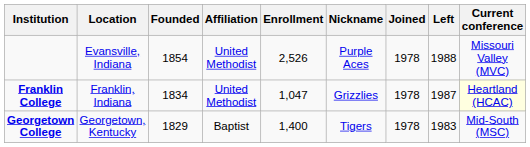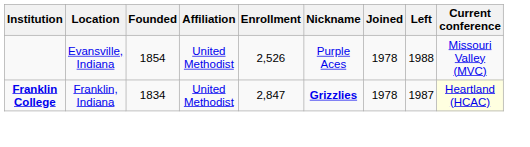 <table class="wikitable sortable" style="text-align:center">
 <tr>
 <th>Institution</th>
 <th>Location</th>
 <th>Founded</th>
 <th>Affiliation</th>
 <th>Enrollment</th>
 <th>Nickname</th>
 <th>Joined</th>
 <th>Left</th>
 <th>Current<br>conference</th>
 </tr>
 <tr>
 <td></td>
 <td><a href='#'>Evansville, Indiana</a></td>
 <td>1854</td>
 <td><a href='#'>United Methodist</a></td>
 <td>2,526</td>
 <td><a href='#'>Purple Aces</a></td>
 <td>1978</td>
 <td>1988</td>
 <td><a href='#'>Missouri Valley (MVC)</a></td>
 </tr>
 <tr>
 <td><strong><a href='#'>Franklin College</a></strong></td>
 <td><a href='#'>Franklin, Indiana</a></td>
 <td>1834</td>
 <td><a href='#'>United Methodist</a></td>
-<td>1,047</td>
-<td><a href='#'>Grizzlies</a></td>
+<td>2,847</td>
+<td><strong><a href='#'>Grizzlies</a></strong></td>
 <td>1978</td>
 <td>1987</td>
 <td style="background: lightyellow;"><a href='#'>Heartland (HCAC)</a></td>
 </tr>
-<tr>
-<td><strong><a href='#'>Georgetown College</a></strong></td>
-<td><a href='#'>Georgetown, Kentucky</a></td>
-<td>1829</td>
-<td>Baptist<br></td>
-<td>1,400</td>
-<td><a href='#'>Tigers</a></td>
-<td>1978</td>
-<td>1983</td>
-<td><a href='#'>Mid-South (MSC)</a></td>
-</tr>
 </table>
